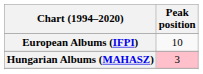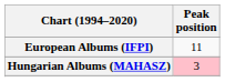 <table class="wikitable sortable plainrowheaders" style="text-align:center">
 <tr>
 <th scope="col">Chart (1994–2020)</th>
 <th scope="col">Peak<br>position</th>
 </tr>
 <tr>
 </tr>
 <tr>
 </tr>
 <tr>
 <th scope="row">European Albums (<a href='#'>IFPI</a>)</th>
-<td>10</td>
+<td>11</td>
 </tr>
 <tr>
 </tr>
 <tr>
 <th scope="row">Hungarian Albums (<a href='#'>MAHASZ</a>)</th>
 <td style="background: pink;">3</td>
 </tr>
 <tr>
 </tr>
 <tr>
 </tr>
 </table>
